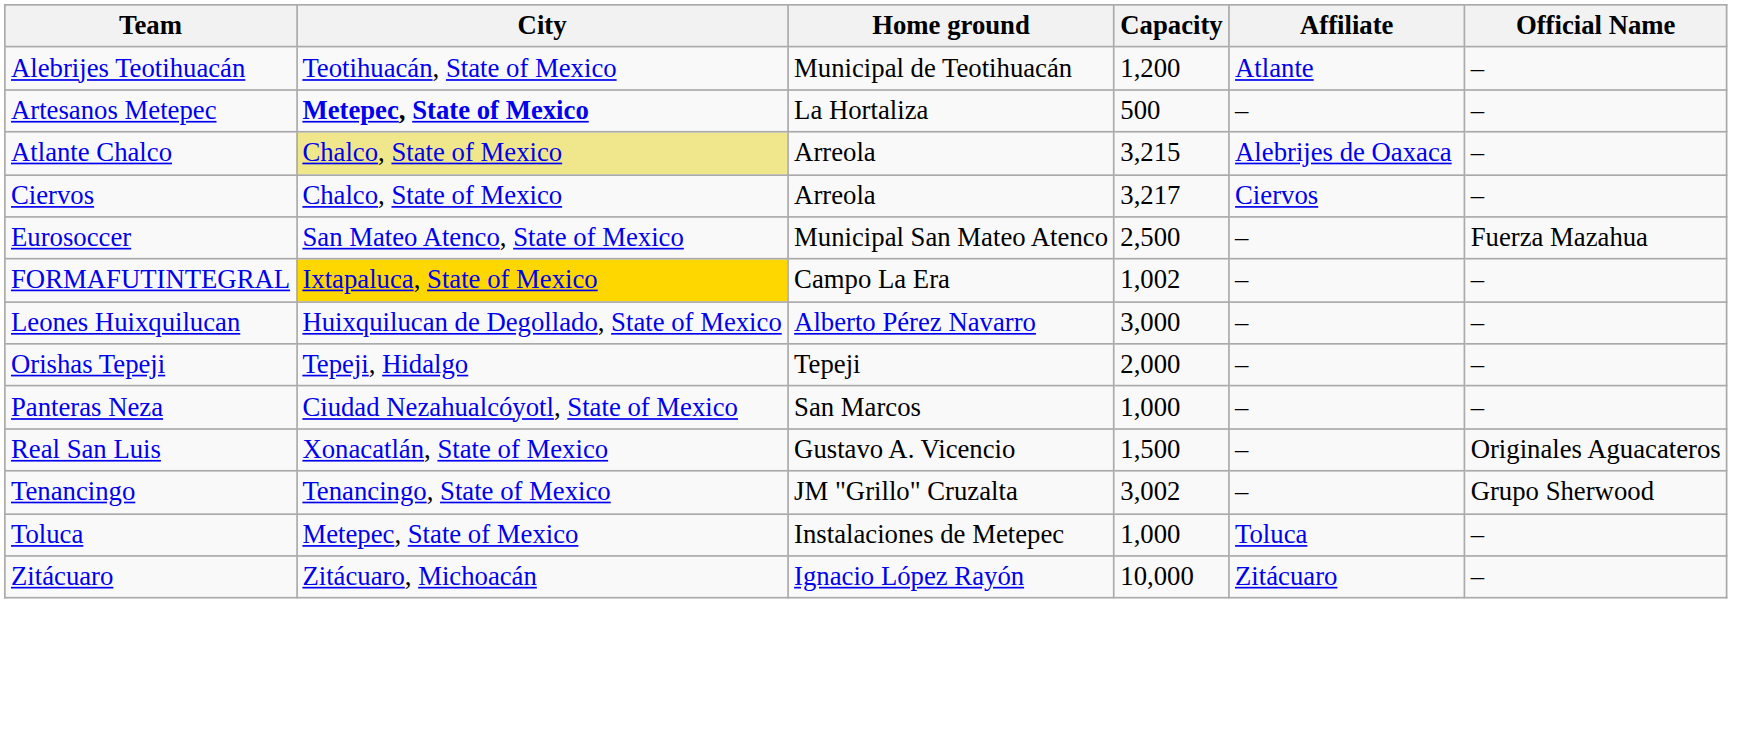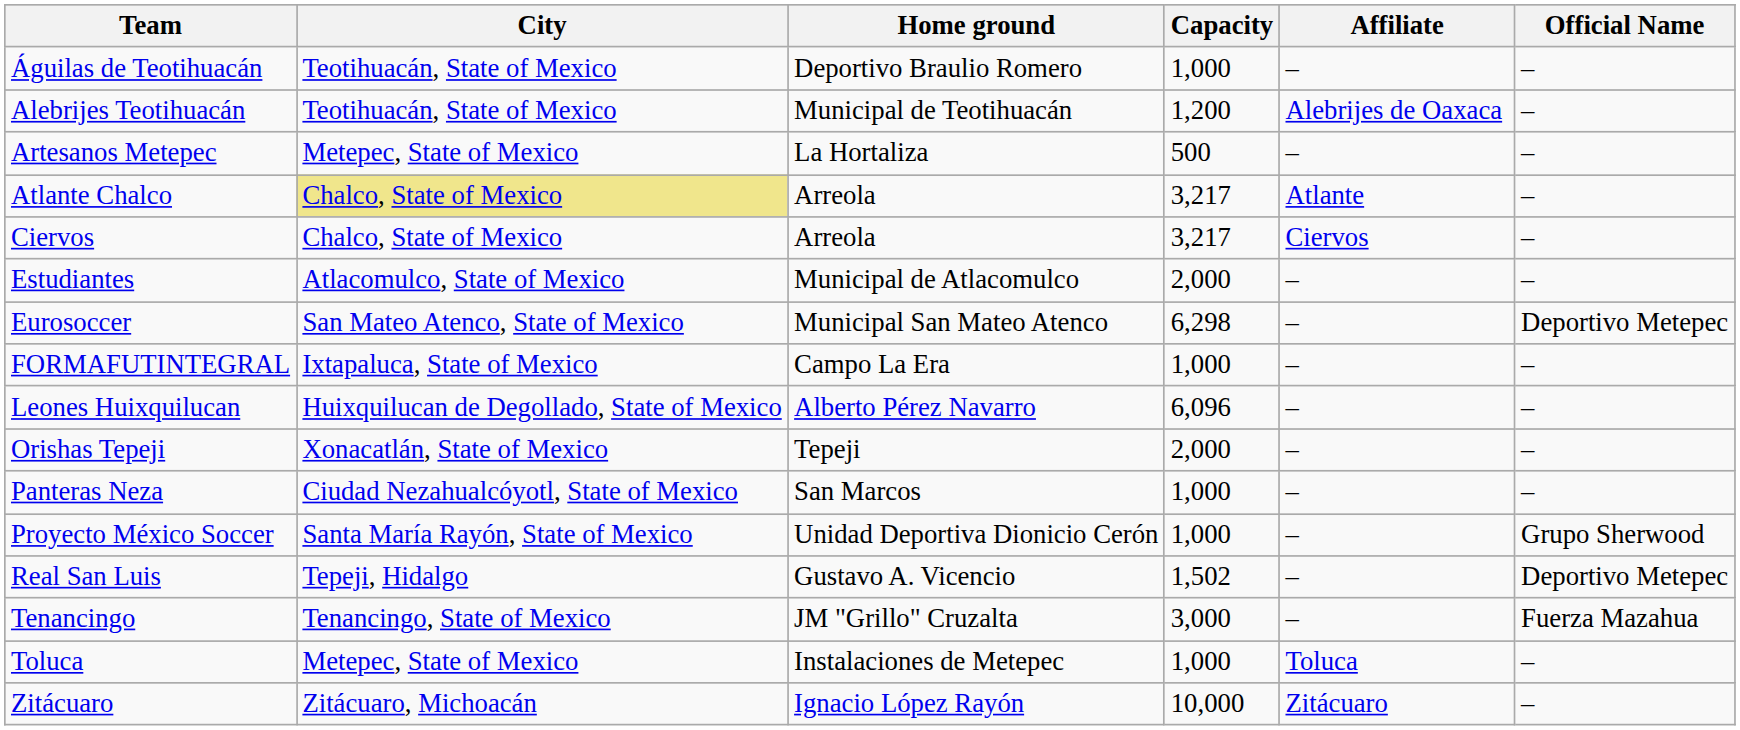 <table class="wikitable sortable">
 <tr>
 <th>Team</th>
 <th>City</th>
 <th>Home ground</th>
 <th>Capacity</th>
 <th>Affiliate</th>
 <th>Official Name</th>
 </tr>
 <tr>
+<td><a href='#'>Águilas de Teotihuacán</a></td>
+<td><a href='#'>Teotihuacán</a>, <a href='#'>State of Mexico</a></td>
+<td>Deportivo Braulio Romero</td>
+<td>1,000</td>
+<td>– </td>
+<td>–</td>
+</tr>
+<tr>
 <td><a href='#'>Alebrijes Teotihuacán</a></td>
 <td><a href='#'>Teotihuacán</a>, <a href='#'>State of Mexico</a></td>
 <td>Municipal de Teotihuacán</td>
 <td>1,200</td>
-<td><a href='#'>Atlante</a></td>
+<td><a href='#'>Alebrijes de Oaxaca</a> </td>
 <td>–</td>
 </tr>
 <tr>
 <td><a href='#'>Artesanos Metepec</a></td>
-<td><strong><a href='#'>Metepec</a>, <a href='#'>State of Mexico</a></strong></td>
+<td><a href='#'>Metepec</a>, <a href='#'>State of Mexico</a></td>
 <td>La Hortaliza</td>
 <td>500</td>
 <td>–</td>
 <td>–</td>
 </tr>
 <tr>
 <td><a href='#'>Atlante Chalco</a></td>
 <td style="background: khaki;"><a href='#'>Chalco</a>, <a href='#'>State of Mexico</a></td>
 <td>Arreola</td>
-<td>3,215</td>
-<td><a href='#'>Alebrijes de Oaxaca</a> </td>
+<td>3,217</td>
+<td><a href='#'>Atlante</a></td>
 <td>–</td>
 </tr>
 <tr>
 <td><a href='#'>Ciervos</a></td>
 <td><a href='#'>Chalco</a>, <a href='#'>State of Mexico</a></td>
 <td>Arreola</td>
 <td>3,217</td>
 <td><a href='#'>Ciervos</a></td>
 <td>–</td>
 </tr>
 <tr>
+<td><a href='#'>Estudiantes</a></td>
+<td><a href='#'>Atlacomulco</a>, <a href='#'>State of Mexico</a></td>
+<td>Municipal de Atlacomulco</td>
+<td>2,000</td>
+<td>–</td>
+<td>–</td>
+</tr>
+<tr>
 <td><a href='#'>Eurosoccer</a></td>
 <td><a href='#'>San Mateo Atenco</a>, <a href='#'>State of Mexico</a></td>
 <td>Municipal San Mateo Atenco</td>
-<td>2,500</td>
+<td>6,298</td>
 <td>–</td>
-<td>Fuerza Mazahua</td>
+<td>Deportivo Metepec</td>
 </tr>
 <tr>
 <td><a href='#'>FORMAFUTINTEGRAL</a></td>
-<td style="background: gold;"><a href='#'>Ixtapaluca</a>, <a href='#'>State of Mexico</a></td>
+<td><a href='#'>Ixtapaluca</a>, <a href='#'>State of Mexico</a></td>
 <td>Campo La Era</td>
-<td>1,002</td>
+<td>1,000</td>
 <td>–</td>
 <td>–</td>
 </tr>
 <tr>
 <td><a href='#'>Leones Huixquilucan</a></td>
 <td><a href='#'>Huixquilucan de Degollado</a>, <a href='#'>State of Mexico</a></td>
 <td><a href='#'>Alberto Pérez Navarro</a></td>
-<td>3,000</td>
+<td>6,096</td>
 <td>–</td>
 <td>–</td>
 </tr>
 <tr>
 <td><a href='#'>Orishas Tepeji</a></td>
-<td><a href='#'>Tepeji</a>, <a href='#'>Hidalgo</a></td>
+<td><a href='#'>Xonacatlán</a>, <a href='#'>State of Mexico</a></td>
 <td>Tepeji</td>
 <td>2,000</td>
 <td>–</td>
 <td>–</td>
 </tr>
 <tr>
 <td><a href='#'>Panteras Neza</a></td>
 <td><a href='#'>Ciudad Nezahualcóyotl</a>, <a href='#'>State of Mexico</a></td>
 <td>San Marcos</td>
 <td>1,000</td>
 <td>–</td>
 <td>–</td>
 </tr>
 <tr>
+<td><a href='#'>Proyecto México Soccer</a></td>
+<td><a href='#'>Santa María Rayón</a>, <a href='#'>State of Mexico</a></td>
+<td>Unidad Deportiva Dionicio Cerón</td>
+<td>1,000</td>
+<td>–</td>
+<td>Grupo Sherwood</td>
+</tr>
+<tr>
 <td><a href='#'>Real San Luis</a></td>
-<td><a href='#'>Xonacatlán</a>, <a href='#'>State of Mexico</a></td>
+<td><a href='#'>Tepeji</a>, <a href='#'>Hidalgo</a></td>
 <td>Gustavo A. Vicencio</td>
-<td>1,500</td>
+<td>1,502</td>
 <td>–</td>
-<td>Originales Aguacateros</td>
+<td>Deportivo Metepec</td>
 </tr>
 <tr>
 <td><a href='#'>Tenancingo</a></td>
 <td><a href='#'>Tenancingo</a>, <a href='#'>State of Mexico</a></td>
 <td>JM "Grillo" Cruzalta</td>
-<td>3,002</td>
+<td>3,000</td>
 <td>–</td>
-<td>Grupo Sherwood</td>
+<td>Fuerza Mazahua</td>
 </tr>
 <tr>
 <td><a href='#'>Toluca</a></td>
 <td><a href='#'>Metepec</a>, <a href='#'>State of Mexico</a></td>
 <td>Instalaciones de Metepec</td>
 <td>1,000</td>
 <td><a href='#'>Toluca</a></td>
 <td>–</td>
 </tr>
 <tr>
 <td><a href='#'>Zitácuaro</a></td>
 <td><a href='#'>Zitácuaro</a>, <a href='#'>Michoacán</a></td>
 <td><a href='#'>Ignacio López Rayón</a></td>
 <td>10,000</td>
 <td><a href='#'>Zitácuaro</a></td>
 <td>–</td>
 </tr>
 </table>
